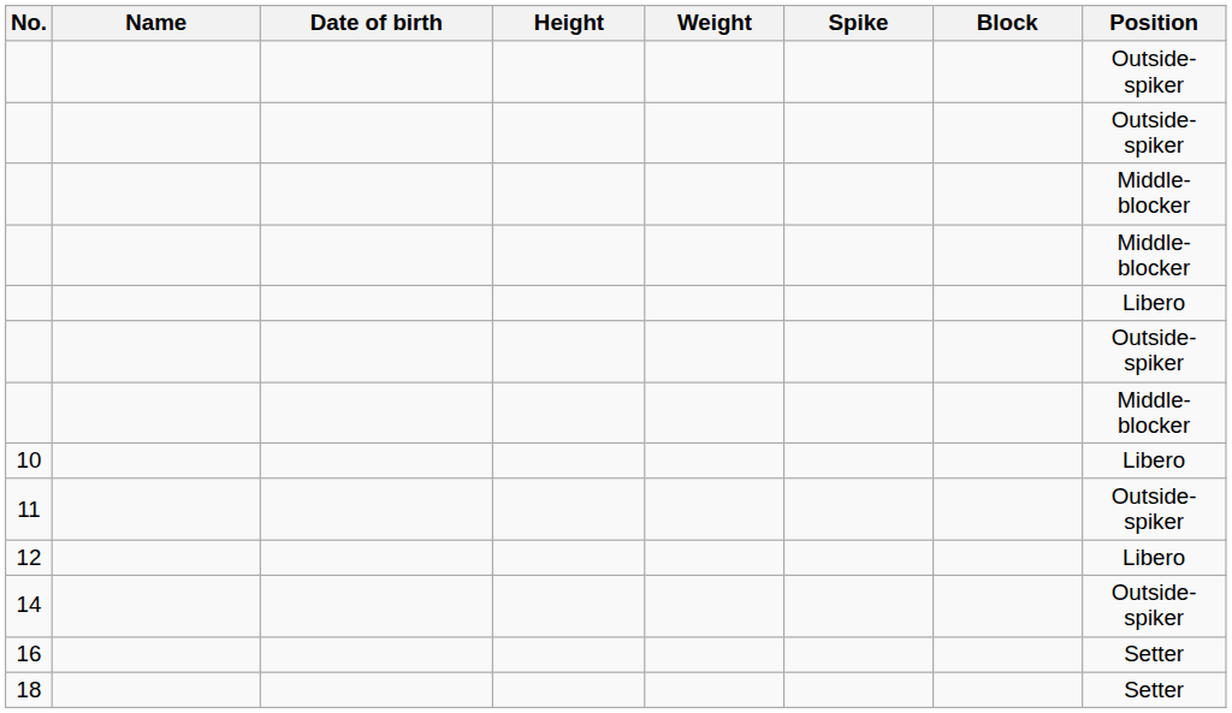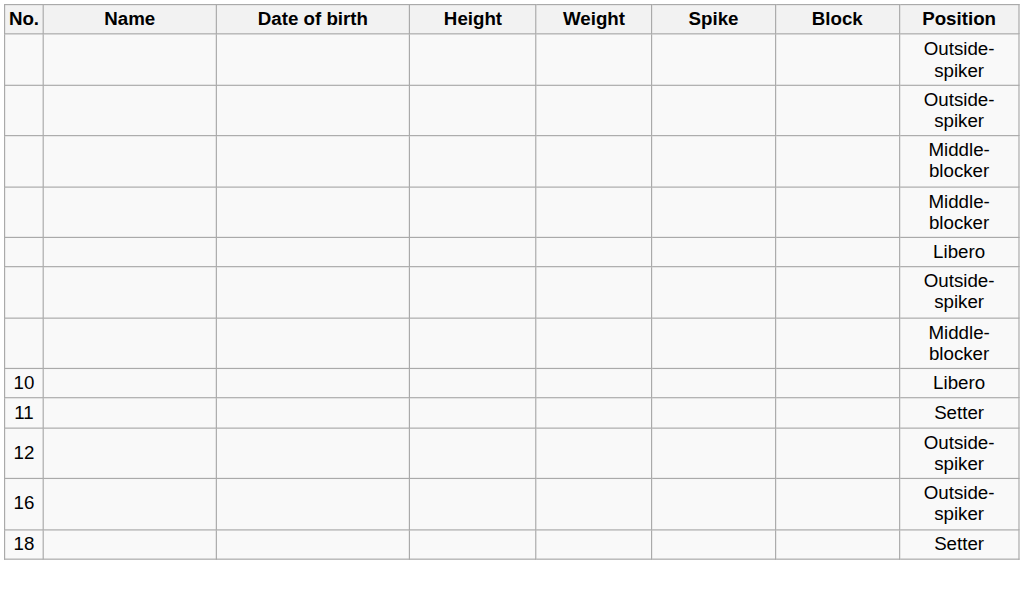 <table class="wikitable sortable" style="font-size:100%; text-align:center;">
 <tr>
 <th>No.</th>
 <th style="width:12em">Name</th>
 <th style="width:14em">Date of birth</th>
 <th style="width:8em">Height</th>
 <th style="width:7em">Weight</th>
 <th style="width:8em">Spike</th>
 <th style="width:8em">Block</th>
 <th style="width:7em">Position</th>
 </tr>
 <tr>
 <td></td>
 <td align=left> </td>
 <td align=right></td>
 <td></td>
 <td></td>
 <td></td>
 <td></td>
 <td>Outside-spiker</td>
 </tr>
 <tr>
 <td></td>
 <td align=left> </td>
 <td align=right></td>
 <td></td>
 <td></td>
 <td></td>
 <td></td>
 <td>Outside-spiker</td>
 </tr>
 <tr>
 <td></td>
 <td align=left> </td>
 <td align=right></td>
 <td></td>
 <td></td>
 <td></td>
 <td></td>
 <td>Middle-blocker</td>
 </tr>
 <tr>
 <td></td>
 <td align=left> </td>
 <td align=right></td>
 <td></td>
 <td></td>
 <td></td>
 <td></td>
 <td>Middle-blocker</td>
 </tr>
 <tr>
 <td></td>
 <td align=left> </td>
 <td align=right></td>
 <td></td>
 <td></td>
 <td></td>
 <td></td>
 <td>Libero</td>
 </tr>
 <tr>
 <td></td>
 <td align=left> </td>
 <td align=right></td>
 <td></td>
 <td></td>
 <td></td>
 <td></td>
 <td>Outside-spiker</td>
 </tr>
 <tr>
 <td></td>
 <td align=left> </td>
 <td align=right></td>
 <td></td>
 <td></td>
 <td></td>
 <td></td>
 <td>Middle-blocker</td>
 </tr>
 <tr>
 <td>10</td>
 <td align=left> </td>
 <td align=right></td>
 <td></td>
 <td></td>
 <td></td>
 <td></td>
 <td>Libero</td>
 </tr>
 <tr>
 <td>11</td>
 <td align=left> </td>
 <td align=right></td>
 <td></td>
 <td></td>
 <td></td>
 <td></td>
-<td>Outside-spiker</td>
+<td>Setter</td>
 </tr>
 <tr>
 <td>12</td>
-<td align=left> </td>
-<td align=right></td>
-<td></td>
-<td></td>
-<td></td>
-<td></td>
-<td>Libero</td>
-</tr>
-<tr>
-<td>14</td>
 <td align=left> </td>
 <td align=right></td>
 <td></td>
 <td></td>
 <td></td>
 <td></td>
 <td>Outside-spiker</td>
 </tr>
 <tr>
 <td>16</td>
 <td align=left> </td>
 <td align=right></td>
 <td></td>
 <td></td>
 <td></td>
 <td></td>
-<td>Setter</td>
+<td>Outside-spiker</td>
 </tr>
 <tr>
 <td>18</td>
 <td align=left> </td>
 <td align=right></td>
 <td></td>
 <td></td>
 <td></td>
 <td></td>
 <td>Setter</td>
 </tr>
 </table>
